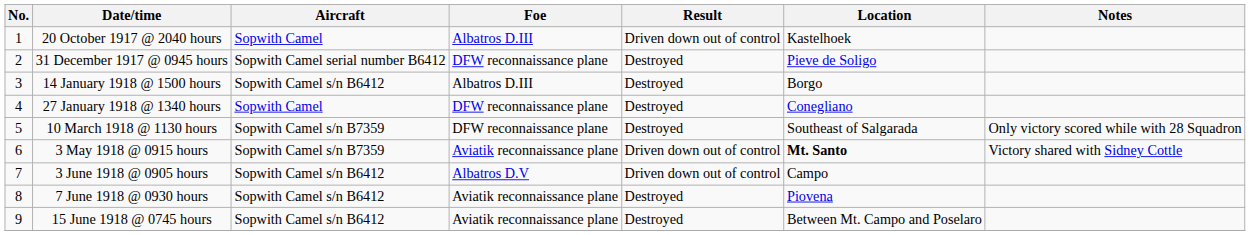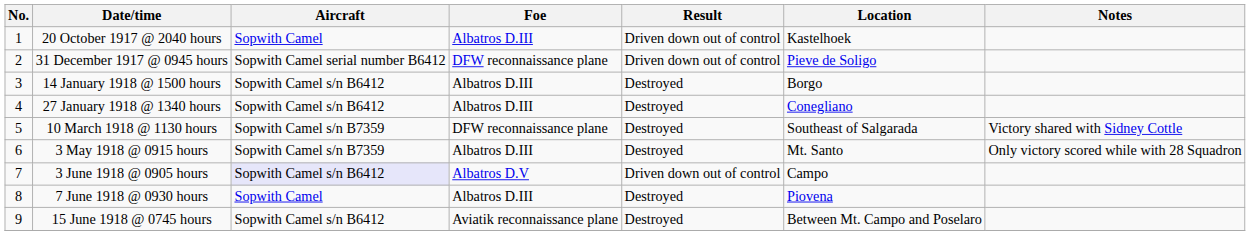 <table class="wikitable" border="1" style="margin: 1em auto 1em auto">
 <tr>
 <th>No.</th>
 <th>Date/time</th>
 <th>Aircraft</th>
 <th>Foe</th>
 <th>Result</th>
 <th>Location</th>
 <th>Notes</th>
 </tr>
 <tr>
 <td align="center">1</td>
 <td align="center">20 October 1917 @ 2040 hours</td>
 <td><a href='#'>Sopwith Camel</a></td>
 <td><a href='#'>Albatros D.III</a></td>
 <td>Driven down out of control</td>
 <td>Kastelhoek</td>
 <td></td>
 </tr>
 <tr>
 <td align="center">2</td>
 <td align="center">31 December 1917 @ 0945 hours</td>
 <td>Sopwith Camel serial number B6412</td>
 <td><a href='#'>DFW</a> reconnaissance plane</td>
-<td>Destroyed</td>
+<td>Driven down out of control</td>
 <td><a href='#'>Pieve de Soligo</a></td>
 <td></td>
 </tr>
 <tr>
 <td align="center">3</td>
 <td align="center">14 January 1918 @ 1500 hours</td>
 <td>Sopwith Camel s/n B6412</td>
 <td>Albatros D.III</td>
 <td>Destroyed</td>
 <td>Borgo</td>
 <td></td>
 </tr>
 <tr>
 <td align="center">4</td>
 <td align="center">27 January 1918 @ 1340 hours</td>
-<td><a href='#'>Sopwith Camel</a></td>
-<td><a href='#'>DFW</a> reconnaissance plane</td>
+<td>Sopwith Camel s/n B6412</td>
+<td>Albatros D.III</td>
 <td>Destroyed</td>
 <td><a href='#'>Conegliano</a></td>
 <td></td>
 </tr>
 <tr>
 <td align="center">5</td>
 <td align="center">10 March 1918 @ 1130 hours</td>
 <td>Sopwith Camel s/n B7359</td>
 <td>DFW reconnaissance plane</td>
 <td>Destroyed</td>
 <td>Southeast of Salgarada</td>
-<td>Only victory scored while with 28 Squadron</td>
+<td>Victory shared with <a href='#'>Sidney Cottle</a></td>
 </tr>
 <tr>
 <td align="center">6</td>
 <td align="center">3 May 1918 @ 0915 hours</td>
 <td>Sopwith Camel s/n B7359</td>
-<td><a href='#'>Aviatik</a> reconnaissance plane</td>
-<td>Driven down out of control</td>
-<td><strong>Mt. Santo</strong></td>
-<td>Victory shared with <a href='#'>Sidney Cottle</a></td>
+<td>Albatros D.III</td>
+<td>Destroyed</td>
+<td>Mt. Santo</td>
+<td>Only victory scored while with 28 Squadron</td>
 </tr>
 <tr>
 <td align="center">7</td>
 <td align="center">3 June 1918 @ 0905 hours</td>
-<td>Sopwith Camel s/n B6412</td>
+<td style="background: lavender;">Sopwith Camel s/n B6412</td>
 <td><a href='#'>Albatros D.V</a></td>
 <td>Driven down out of control</td>
 <td>Campo</td>
 <td></td>
 </tr>
 <tr>
 <td align="center">8</td>
 <td align="center">7 June 1918 @ 0930 hours</td>
-<td>Sopwith Camel s/n B6412</td>
-<td>Aviatik reconnaissance plane</td>
+<td><a href='#'>Sopwith Camel</a></td>
+<td>Albatros D.III</td>
 <td>Destroyed</td>
 <td><a href='#'>Piovena</a></td>
 <td></td>
 </tr>
 <tr>
 <td align="center">9</td>
 <td align="center">15 June 1918 @ 0745 hours</td>
 <td>Sopwith Camel s/n B6412</td>
 <td>Aviatik reconnaissance plane</td>
 <td>Destroyed</td>
 <td>Between Mt. Campo and Poselaro</td>
 <td></td>
 </tr>
 <tr>
 </tr>
 </table>
